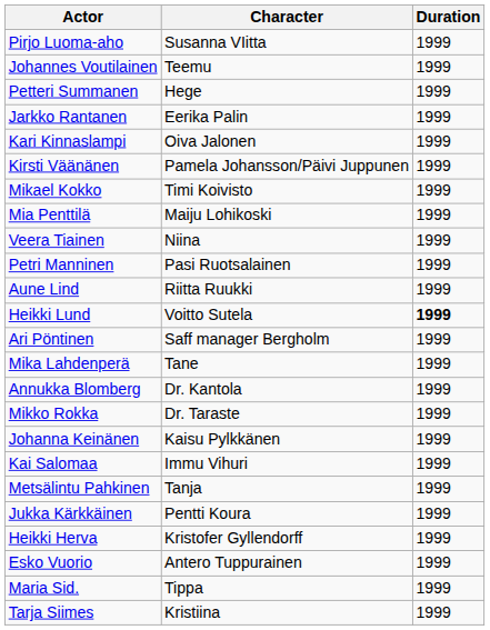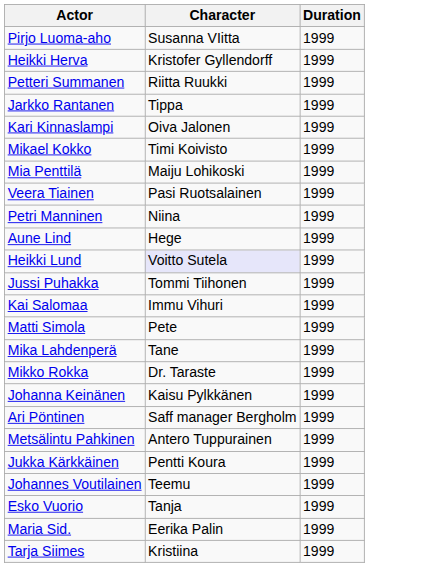 <table class="wikitable" sortable>
 <tr bgcolor="#CCCCCC">
 <th>Actor</th>
 <th>Character</th>
 <th>Duration</th>
 </tr>
 <tr>
 <td><a href='#'>Pirjo Luoma-aho</a></td>
 <td>Susanna VIitta</td>
 <td>1999</td>
 </tr>
 <tr>
-<td><a href='#'>Johannes Voutilainen</a></td>
-<td>Teemu</td>
+<td><a href='#'>Heikki Herva</a></td>
+<td>Kristofer Gyllendorff</td>
 <td>1999</td>
 </tr>
 <tr>
 <td><a href='#'>Petteri Summanen</a></td>
-<td>Hege</td>
+<td>Riitta Ruukki</td>
 <td>1999</td>
 </tr>
 <tr>
 <td><a href='#'>Jarkko Rantanen</a></td>
-<td>Eerika Palin</td>
+<td>Tippa</td>
 <td>1999</td>
 </tr>
 <tr>
 <td><a href='#'>Kari Kinnaslampi</a></td>
 <td>Oiva Jalonen</td>
-<td>1999</td>
-</tr>
-<tr>
-<td><a href='#'>Kirsti Väänänen</a></td>
-<td>Pamela Johansson/Päivi Juppunen</td>
 <td>1999</td>
 </tr>
 <tr>
 <td><a href='#'>Mikael Kokko</a></td>
 <td>Timi Koivisto</td>
 <td>1999</td>
 </tr>
 <tr>
 <td><a href='#'>Mia Penttilä</a></td>
 <td>Maiju Lohikoski</td>
 <td>1999</td>
 </tr>
 <tr>
 <td><a href='#'>Veera Tiainen</a></td>
+<td>Pasi Ruotsalainen</td>
+<td>1999</td>
+</tr>
+<tr>
+<td><a href='#'>Petri Manninen</a></td>
 <td>Niina</td>
 <td>1999</td>
 </tr>
 <tr>
-<td><a href='#'>Petri Manninen</a></td>
-<td>Pasi Ruotsalainen</td>
-<td>1999</td>
-</tr>
-<tr>
 <td><a href='#'>Aune Lind</a></td>
-<td>Riitta Ruukki</td>
+<td>Hege</td>
 <td>1999</td>
 </tr>
 <tr>
 <td><a href='#'>Heikki Lund</a></td>
-<td>Voitto Sutela</td>
-<td><strong>1999</strong></td>
+<td style="background: lavender;">Voitto Sutela</td>
+<td>1999</td>
 </tr>
 <tr>
-<td><a href='#'>Ari Pöntinen</a></td>
-<td>Saff manager Bergholm</td>
+<td><a href='#'>Jussi Puhakka</a></td>
+<td>Tommi Tiihonen</td>
+<td>1999</td>
+</tr>
+<tr>
+<td><a href='#'>Kai Salomaa</a></td>
+<td>Immu Vihuri</td>
+<td>1999</td>
+</tr>
+<tr>
+<td><a href='#'>Matti Simola</a></td>
+<td>Pete</td>
 <td>1999</td>
 </tr>
 <tr>
 <td><a href='#'>Mika Lahdenperä</a></td>
 <td>Tane</td>
-<td>1999</td>
-</tr>
-<tr>
-<td><a href='#'>Annukka Blomberg</a></td>
-<td>Dr. Kantola</td>
 <td>1999</td>
 </tr>
 <tr>
 <td><a href='#'>Mikko Rokka</a></td>
 <td>Dr. Taraste</td>
 <td>1999</td>
 </tr>
 <tr>
 <td><a href='#'>Johanna Keinänen</a></td>
 <td>Kaisu Pylkkänen</td>
 <td>1999</td>
 </tr>
 <tr>
-<td><a href='#'>Kai Salomaa</a></td>
-<td>Immu Vihuri</td>
+<td><a href='#'>Ari Pöntinen</a></td>
+<td>Saff manager Bergholm</td>
 <td>1999</td>
 </tr>
 <tr>
 <td><a href='#'>Metsälintu Pahkinen</a></td>
-<td>Tanja</td>
+<td>Antero Tuppurainen</td>
 <td>1999</td>
 </tr>
 <tr>
 <td><a href='#'>Jukka Kärkkäinen</a></td>
 <td>Pentti Koura</td>
 <td>1999</td>
 </tr>
 <tr>
-<td><a href='#'>Heikki Herva</a></td>
-<td>Kristofer Gyllendorff</td>
+<td><a href='#'>Johannes Voutilainen</a></td>
+<td>Teemu</td>
 <td>1999</td>
 </tr>
 <tr>
 <td><a href='#'>Esko Vuorio</a></td>
-<td>Antero Tuppurainen</td>
+<td>Tanja</td>
 <td>1999</td>
 </tr>
 <tr>
 <td><a href='#'>Maria Sid.</a></td>
-<td>Tippa</td>
+<td>Eerika Palin</td>
 <td>1999</td>
 </tr>
 <tr>
 <td><a href='#'>Tarja Siimes</a></td>
 <td>Kristiina</td>
 <td>1999</td>
 </tr>
 </table>
